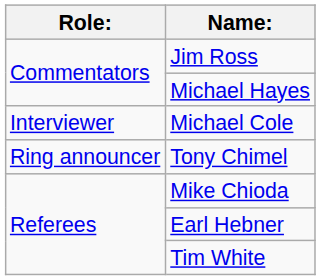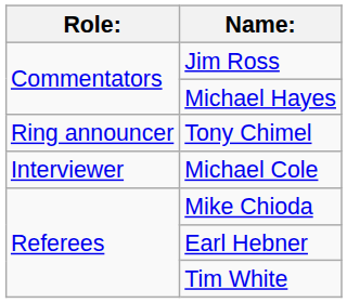 <table class=wikitable style="font-size:90%; margin: 0.5em 0 0.5em 1em; float: right; clear: right;">
 <tr>
 <th>Role:</th>
 <th>Name:</th>
 </tr>
 <tr>
 <td rowspan="2"><a href='#'>Commentators</a></td>
 <td><a href='#'>Jim Ross</a></td>
 </tr>
 <tr>
 <td><a href='#'>Michael Hayes</a></td>
 </tr>
 <tr>
+<td><a href='#'>Ring announcer</a></td>
+<td><a href='#'>Tony Chimel</a></td>
+</tr>
+<tr>
 <td><a href='#'>Interviewer</a></td>
 <td><a href='#'>Michael Cole</a></td>
-</tr>
-<tr>
-<td><a href='#'>Ring announcer</a></td>
-<td><a href='#'>Tony Chimel</a></td>
 </tr>
 <tr>
 <td rowspan="3"><a href='#'>Referees</a></td>
 <td><a href='#'>Mike Chioda</a></td>
 </tr>
 <tr>
 <td><a href='#'>Earl Hebner</a></td>
 </tr>
 <tr>
 <td><a href='#'>Tim White</a></td>
 </tr>
 </table>
